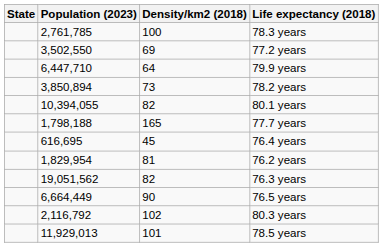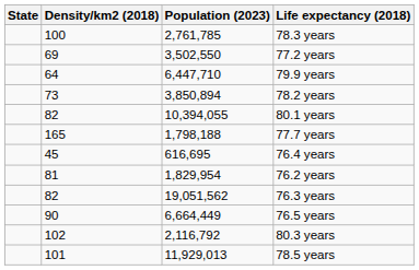 <table class="wikitable sortable" style="font-size:95%">
 <tr>
 <th>State</th>
+<th>Density/km2 (2018)</th>
 <th>Population (2023)</th>
-<th>Density/km2 (2018)</th>
 <th>Life expectancy (2018)</th>
 </tr>
 <tr>
 <td></td>
+<td>100</td>
 <td>2,761,785</td>
-<td>100</td>
 <td>78.3 years</td>
 </tr>
 <tr>
 <td></td>
+<td>69</td>
 <td>3,502,550</td>
-<td>69</td>
 <td>77.2 years</td>
 </tr>
 <tr>
 <td></td>
+<td>64</td>
 <td>6,447,710</td>
-<td>64</td>
 <td>79.9 years</td>
 </tr>
 <tr>
 <td></td>
+<td>73</td>
 <td>3,850,894</td>
-<td>73</td>
 <td>78.2 years</td>
 </tr>
 <tr>
 <td></td>
+<td>82</td>
 <td>10,394,055</td>
-<td>82</td>
 <td>80.1 years</td>
 </tr>
 <tr>
 <td></td>
+<td>165</td>
 <td>1,798,188</td>
-<td>165</td>
 <td>77.7 years</td>
 </tr>
 <tr>
 <td></td>
+<td>45</td>
 <td>616,695</td>
-<td>45</td>
 <td>76.4 years</td>
 </tr>
 <tr>
 <td></td>
+<td>81</td>
 <td>1,829,954</td>
-<td>81</td>
 <td>76.2 years</td>
 </tr>
 <tr>
 <td></td>
+<td>82</td>
 <td>19,051,562</td>
-<td>82</td>
 <td>76.3 years</td>
 </tr>
 <tr>
 <td></td>
+<td>90</td>
 <td>6,664,449</td>
-<td>90</td>
 <td>76.5 years</td>
 </tr>
 <tr>
 <td></td>
+<td>102</td>
 <td>2,116,792</td>
-<td>102</td>
 <td>80.3 years</td>
 </tr>
 <tr>
 <td></td>
+<td>101</td>
 <td>11,929,013</td>
-<td>101</td>
 <td>78.5 years</td>
 </tr>
 </table>
